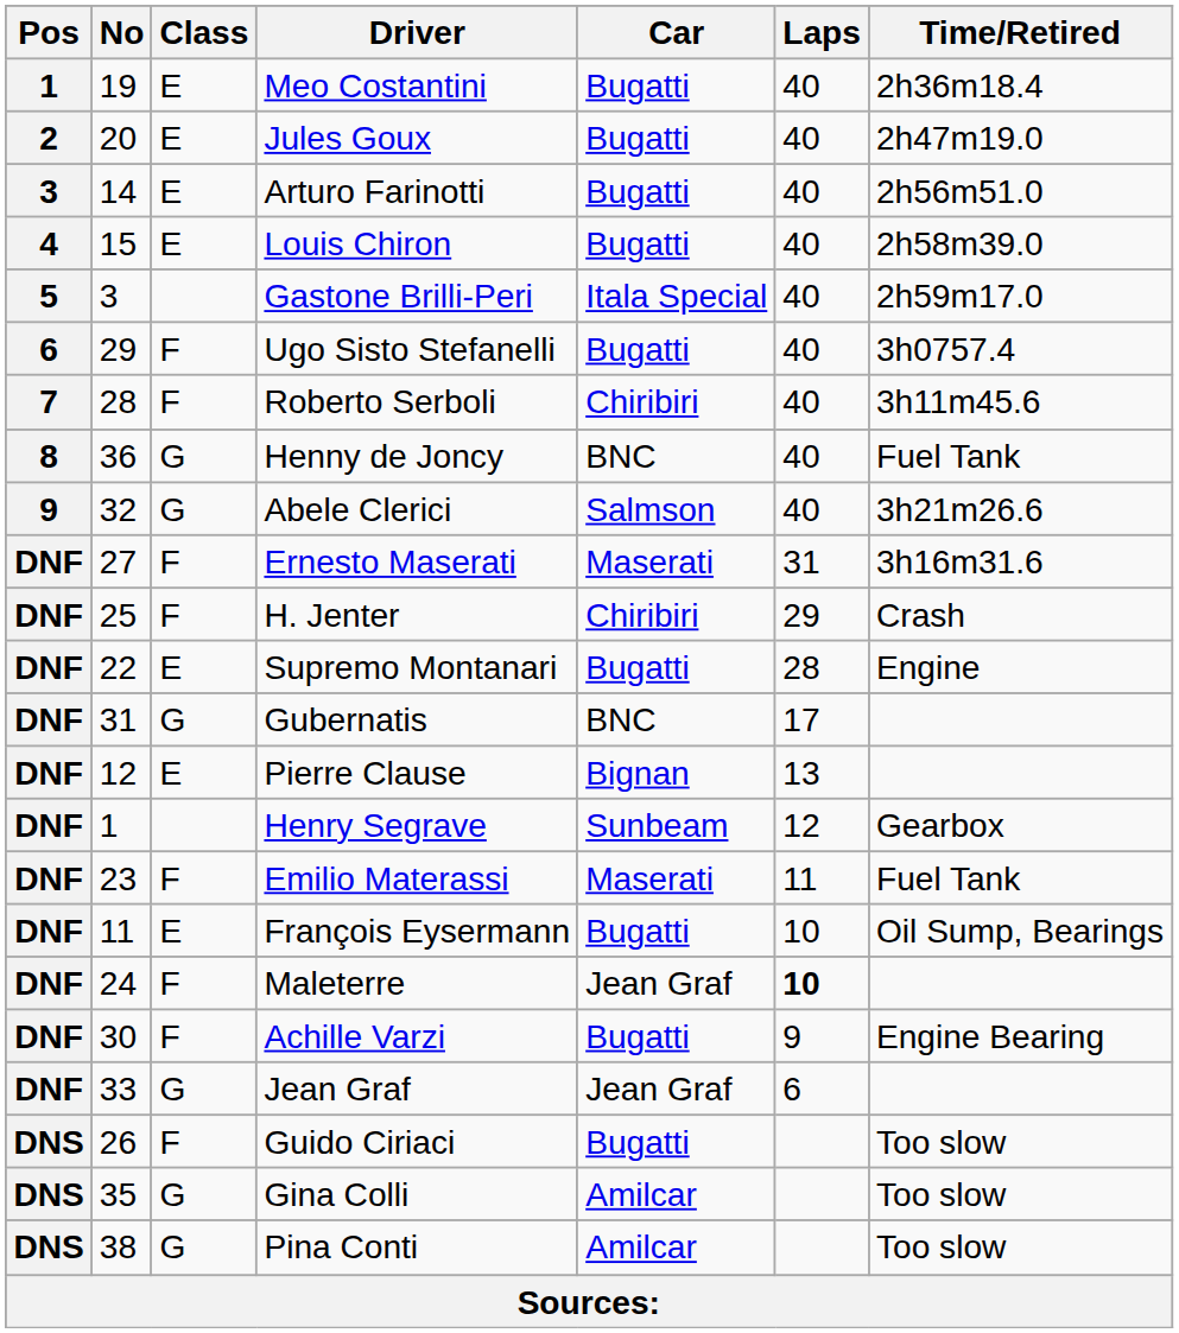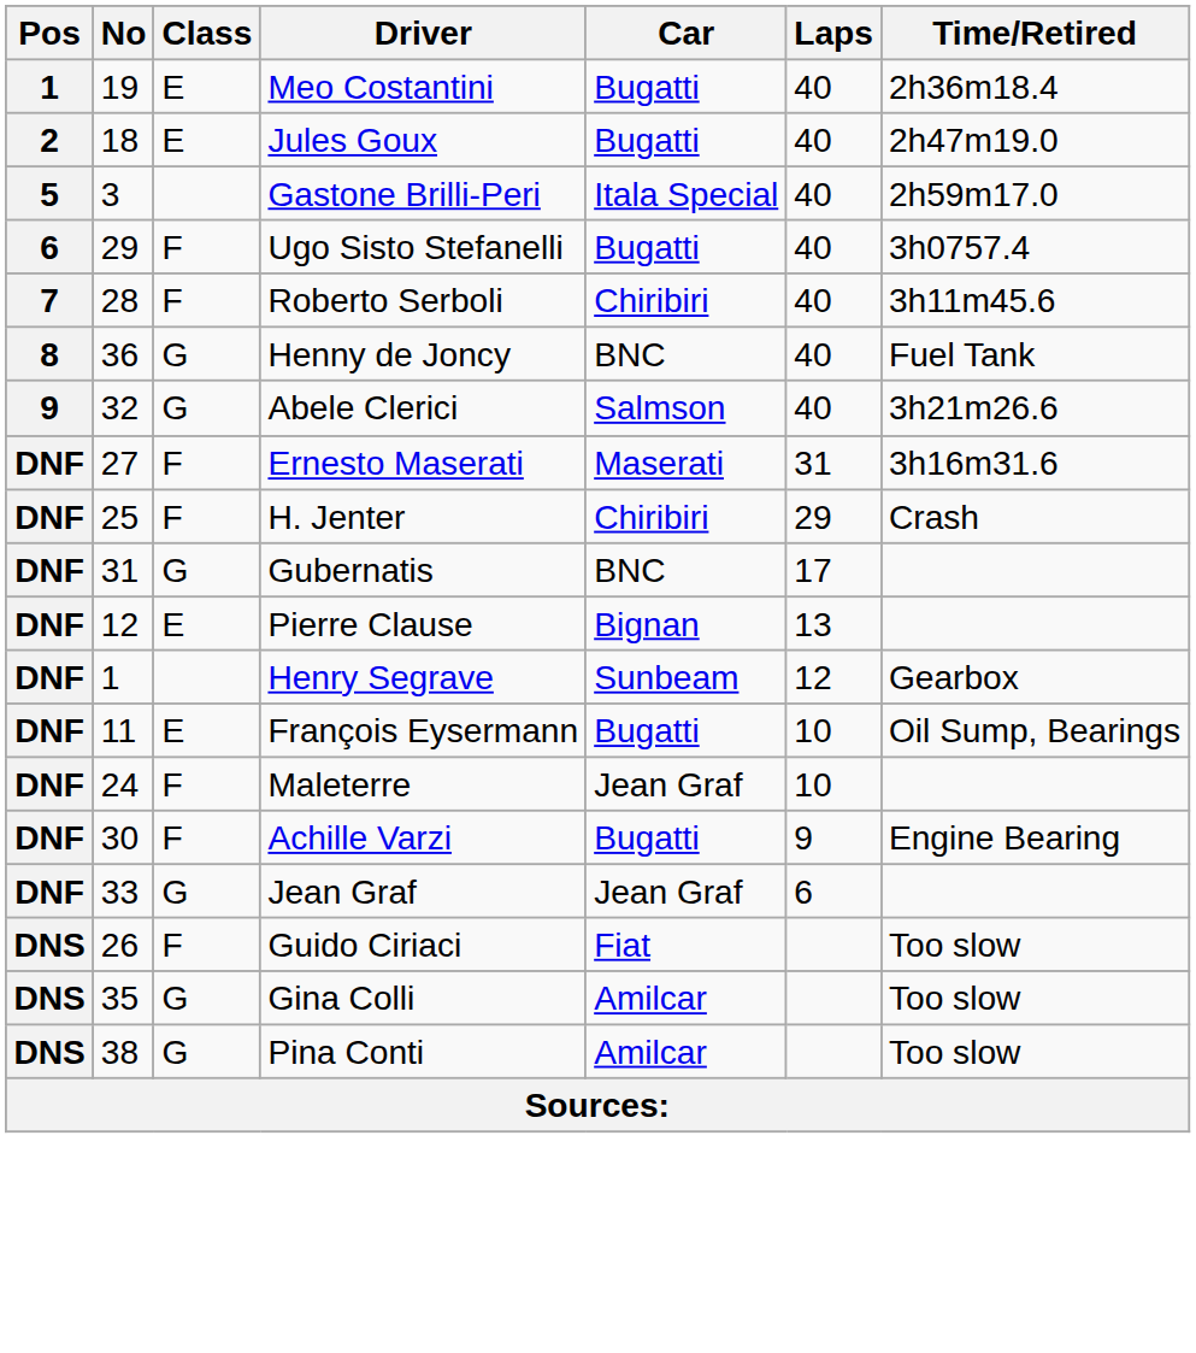 <table class="wikitable" style="font-size: 95%;">
 <tr>
 <th>Pos</th>
 <th>No</th>
 <th>Class</th>
 <th>Driver</th>
 <th>Car</th>
 <th>Laps</th>
 <th>Time/Retired</th>
 </tr>
 <tr>
 <th>1</th>
 <td>19</td>
 <td>E</td>
 <td> <a href='#'>Meo Costantini</a></td>
 <td><a href='#'>Bugatti</a></td>
 <td>40</td>
 <td>2h36m18.4</td>
 </tr>
 <tr>
 <th>2</th>
-<td>20</td>
+<td>18</td>
 <td>E</td>
 <td> <a href='#'>Jules Goux</a></td>
 <td><a href='#'>Bugatti</a></td>
 <td>40</td>
 <td>2h47m19.0</td>
-</tr>
-<tr>
-<th>3</th>
-<td>14</td>
-<td>E</td>
-<td> Arturo Farinotti</td>
-<td><a href='#'>Bugatti</a></td>
-<td>40</td>
-<td>2h56m51.0</td>
-</tr>
-<tr>
-<th>4</th>
-<td>15</td>
-<td>E</td>
-<td> <a href='#'>Louis Chiron</a></td>
-<td><a href='#'>Bugatti</a></td>
-<td>40</td>
-<td>2h58m39.0</td>
 </tr>
 <tr>
 <th>5</th>
 <td>3</td>
 <td></td>
 <td> <a href='#'>Gastone Brilli-Peri</a></td>
 <td><a href='#'>Itala Special</a></td>
 <td>40</td>
 <td>2h59m17.0</td>
 </tr>
 <tr>
 <th>6</th>
 <td>29</td>
 <td>F</td>
 <td> Ugo Sisto Stefanelli</td>
 <td><a href='#'>Bugatti</a></td>
 <td>40</td>
 <td>3h0757.4</td>
 </tr>
 <tr>
 <th>7</th>
 <td>28</td>
 <td>F</td>
 <td> Roberto Serboli</td>
 <td><a href='#'>Chiribiri</a></td>
 <td>40</td>
 <td>3h11m45.6</td>
 </tr>
 <tr>
 <th>8</th>
 <td>36</td>
 <td>G</td>
 <td> Henny de Joncy</td>
 <td>BNC</td>
 <td>40</td>
 <td>Fuel Tank</td>
 </tr>
 <tr>
 <th>9</th>
 <td>32</td>
 <td>G</td>
 <td> Abele Clerici</td>
 <td><a href='#'>Salmson</a></td>
 <td>40</td>
 <td>3h21m26.6</td>
 </tr>
 <tr>
 <th>DNF</th>
 <td>27</td>
 <td>F</td>
 <td> <a href='#'>Ernesto Maserati</a></td>
 <td><a href='#'>Maserati</a></td>
 <td>31</td>
 <td>3h16m31.6</td>
 </tr>
 <tr>
 <th>DNF</th>
 <td>25</td>
 <td>F</td>
 <td>H. Jenter</td>
 <td><a href='#'>Chiribiri</a></td>
 <td>29</td>
 <td>Crash</td>
 </tr>
 <tr>
 <th>DNF</th>
-<td>22</td>
-<td>E</td>
-<td> Supremo Montanari</td>
-<td><a href='#'>Bugatti</a></td>
-<td>28</td>
-<td>Engine</td>
-</tr>
-<tr>
-<th>DNF</th>
 <td>31</td>
 <td>G</td>
 <td>Gubernatis</td>
 <td>BNC</td>
 <td>17</td>
 <td></td>
 </tr>
 <tr>
 <th>DNF</th>
 <td>12</td>
 <td>E</td>
 <td>Pierre Clause</td>
 <td><a href='#'>Bignan</a></td>
 <td>13</td>
 <td></td>
 </tr>
 <tr>
 <th>DNF</th>
 <td>1</td>
 <td></td>
 <td> <a href='#'>Henry Segrave</a></td>
 <td><a href='#'>Sunbeam</a></td>
 <td>12</td>
 <td>Gearbox</td>
 </tr>
 <tr>
 <th>DNF</th>
-<td>23</td>
-<td>F</td>
-<td> <a href='#'>Emilio Materassi</a></td>
-<td><a href='#'>Maserati</a></td>
-<td>11</td>
-<td>Fuel Tank</td>
-</tr>
-<tr>
-<th>DNF</th>
 <td>11</td>
 <td>E</td>
 <td> François Eysermann</td>
 <td><a href='#'>Bugatti</a></td>
 <td>10</td>
 <td>Oil Sump, Bearings</td>
 </tr>
 <tr>
 <th>DNF</th>
 <td>24</td>
 <td>F</td>
 <td>Maleterre</td>
 <td>Jean Graf</td>
-<td><strong>10</strong></td>
+<td>10</td>
 <td></td>
 </tr>
 <tr>
 <th>DNF</th>
 <td>30</td>
 <td>F</td>
 <td> <a href='#'>Achille Varzi</a></td>
 <td><a href='#'>Bugatti</a></td>
 <td>9</td>
 <td>Engine Bearing</td>
 </tr>
 <tr>
 <th>DNF</th>
 <td>33</td>
 <td>G</td>
 <td>Jean Graf</td>
 <td>Jean Graf</td>
 <td>6</td>
 <td></td>
 </tr>
 <tr>
 <th>DNS</th>
 <td>26</td>
 <td>F</td>
 <td>Guido Ciriaci</td>
-<td><a href='#'>Bugatti</a></td>
+<td><a href='#'>Fiat</a></td>
 <td></td>
 <td>Too slow</td>
 </tr>
 <tr>
 <th>DNS</th>
 <td>35</td>
 <td>G</td>
 <td>Gina Colli</td>
 <td><a href='#'>Amilcar</a></td>
 <td></td>
 <td>Too slow</td>
 </tr>
 <tr>
 <th>DNS</th>
 <td>38</td>
 <td>G</td>
 <td>Pina Conti</td>
 <td><a href='#'>Amilcar</a></td>
 <td></td>
 <td>Too slow</td>
 </tr>
 <tr>
 <th colspan=7>Sources:</th>
 </tr>
 </table>
